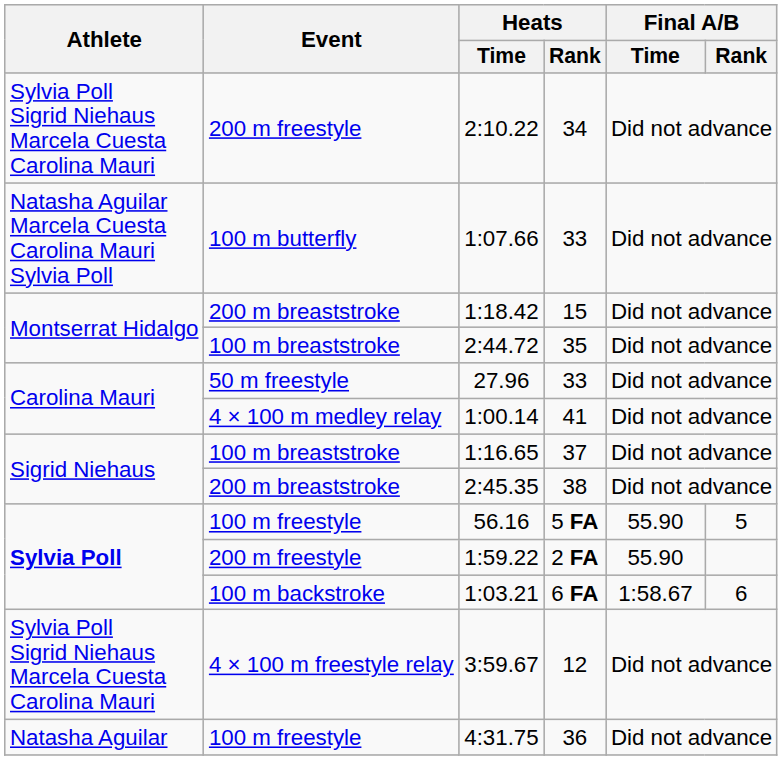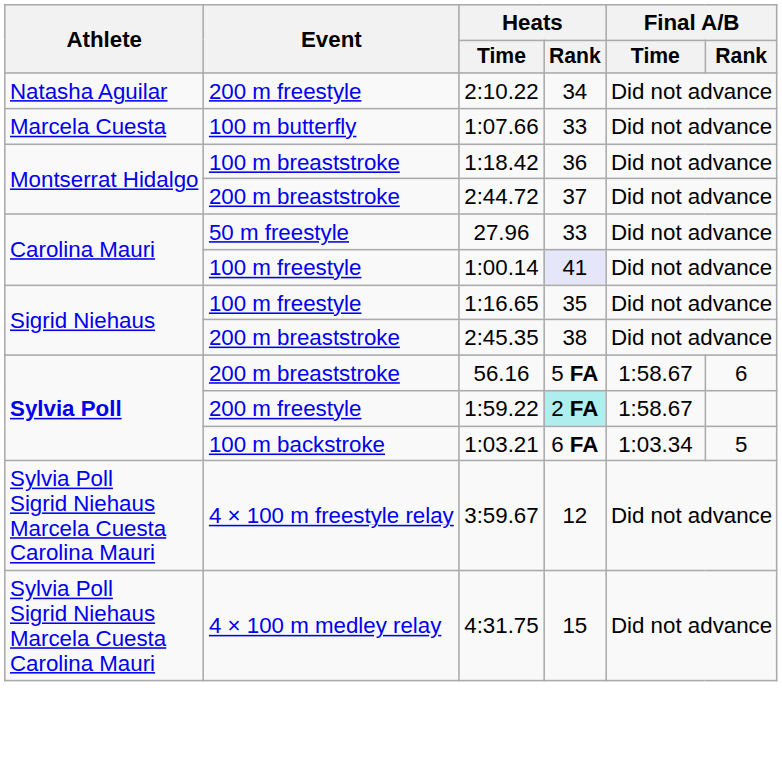 <table class="wikitable" style="font-size:90%">
 <tr>
 <th rowspan="2">Athlete</th>
 <th rowspan="2">Event</th>
 <th colspan=2>Heats</th>
 <th colspan=2>Final A/B</th>
 </tr>
 <tr style="font-size:95%">
 <th>Time</th>
 <th>Rank</th>
 <th>Time</th>
 <th>Rank</th>
 </tr>
 <tr align=center>
-<td align=left><a href='#'>Sylvia Poll</a><br><a href='#'>Sigrid Niehaus</a><br><a href='#'>Marcela Cuesta</a><br><a href='#'>Carolina Mauri</a></td>
+<td align=left><a href='#'>Natasha Aguilar</a></td>
 <td align=left><a href='#'>200 m freestyle</a></td>
 <td>2:10.22</td>
 <td>34</td>
 <td colspan=2>Did not advance</td>
 </tr>
 <tr align=center>
-<td align=left><a href='#'>Natasha Aguilar</a><br><a href='#'>Marcela Cuesta</a><br><a href='#'>Carolina Mauri</a><br><a href='#'>Sylvia Poll</a></td>
+<td align=left><a href='#'>Marcela Cuesta</a></td>
 <td align=left><a href='#'>100 m butterfly</a></td>
 <td>1:07.66</td>
 <td>33</td>
 <td colspan=2>Did not advance</td>
 </tr>
 <tr align=center>
 <td align=left rowspan=2><a href='#'>Montserrat Hidalgo</a></td>
-<td align=left><a href='#'>200 m breaststroke</a></td>
+<td align=left><a href='#'>100 m breaststroke</a></td>
 <td>1:18.42</td>
-<td>15</td>
+<td>36</td>
 <td colspan=2>Did not advance</td>
 </tr>
 <tr align=center>
-<td align=left><a href='#'>100 m breaststroke</a></td>
+<td align=left><a href='#'>200 m breaststroke</a></td>
 <td>2:44.72</td>
-<td>35</td>
+<td>37</td>
 <td colspan=2>Did not advance</td>
 </tr>
 <tr align=center>
 <td align=left rowspan=2><a href='#'>Carolina Mauri</a></td>
 <td align=left><a href='#'>50 m freestyle</a></td>
 <td>27.96</td>
 <td>33</td>
 <td colspan=2>Did not advance</td>
 </tr>
 <tr align=center>
-<td align=left><a href='#'>4 × 100 m medley relay</a></td>
+<td align=left><a href='#'>100 m freestyle</a></td>
 <td>1:00.14</td>
-<td>41</td>
+<td style="background: lavender;">41</td>
 <td colspan=2>Did not advance</td>
 </tr>
 <tr align=center>
 <td align=left rowspan=2><a href='#'>Sigrid Niehaus</a></td>
-<td align=left><a href='#'>100 m breaststroke</a></td>
+<td align=left><a href='#'>100 m freestyle</a></td>
 <td>1:16.65</td>
-<td>37</td>
+<td>35</td>
 <td colspan=2>Did not advance</td>
 </tr>
 <tr align=center>
 <td align=left><a href='#'>200 m breaststroke</a></td>
 <td>2:45.35</td>
 <td>38</td>
 <td colspan=2>Did not advance</td>
 </tr>
 <tr align=center>
 <td align=left rowspan=3><strong><a href='#'>Sylvia Poll</a></strong></td>
-<td align=left><a href='#'>100 m freestyle</a></td>
+<td align=left><a href='#'>200 m breaststroke</a></td>
 <td>56.16</td>
 <td>5 <strong>FA</strong></td>
-<td>55.90</td>
-<td>5</td>
+<td>1:58.67</td>
+<td>6</td>
 </tr>
 <tr align=center>
 <td align=left><a href='#'>200 m freestyle</a></td>
 <td>1:59.22</td>
-<td>2 <strong>FA</strong></td>
-<td>55.90</td>
+<td style="background: paleturquoise;">2 <strong>FA</strong></td>
+<td>1:58.67</td>
 <td></td>
 </tr>
 <tr align=center>
 <td align=left><a href='#'>100 m backstroke</a></td>
 <td>1:03.21</td>
 <td>6 <strong>FA</strong></td>
-<td>1:58.67</td>
-<td>6</td>
+<td>1:03.34</td>
+<td>5</td>
 </tr>
 <tr align=center>
 <td align=left><a href='#'>Sylvia Poll</a><br><a href='#'>Sigrid Niehaus</a><br><a href='#'>Marcela Cuesta</a><br><a href='#'>Carolina Mauri</a></td>
 <td align=left><a href='#'>4 × 100 m freestyle relay</a></td>
 <td>3:59.67</td>
 <td>12</td>
 <td colspan=2>Did not advance</td>
 </tr>
 <tr align=center>
-<td align=left><a href='#'>Natasha Aguilar</a></td>
-<td align=left><a href='#'>100 m freestyle</a></td>
+<td align=left><a href='#'>Sylvia Poll</a><br><a href='#'>Sigrid Niehaus</a><br><a href='#'>Marcela Cuesta</a><br><a href='#'>Carolina Mauri</a></td>
+<td align=left><a href='#'>4 × 100 m medley relay</a></td>
 <td>4:31.75</td>
-<td>36</td>
+<td>15</td>
 <td colspan=2>Did not advance</td>
 </tr>
 </table>
